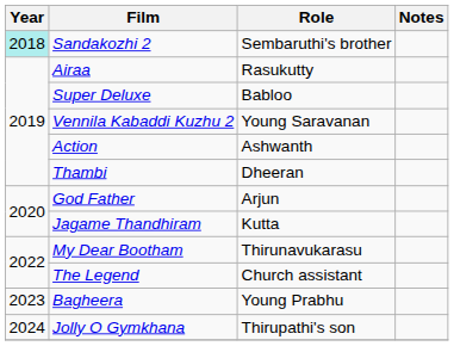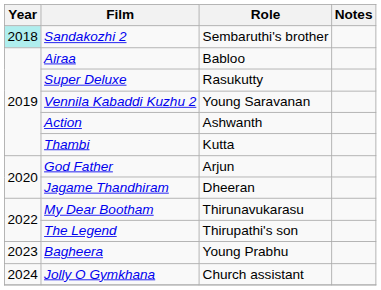 <table class="wikitable sortable">
 <tr>
 <th>Year</th>
 <th>Film</th>
 <th>Role</th>
 <th>Notes</th>
 </tr>
 <tr>
 <td style="background: paleturquoise;">2018</td>
 <td><em><a href='#'>Sandakozhi 2</a></em></td>
 <td>Sembaruthi's brother</td>
 <td></td>
 </tr>
 <tr>
 <td rowspan=5>2019</td>
 <td><em><a href='#'>Airaa</a></em></td>
-<td>Rasukutty</td>
+<td>Babloo</td>
 <td></td>
 </tr>
 <tr>
 <td><em><a href='#'>Super Deluxe</a></em></td>
-<td>Babloo</td>
+<td>Rasukutty</td>
 <td></td>
 </tr>
 <tr>
 <td><em><a href='#'>Vennila Kabaddi Kuzhu 2</a></em></td>
 <td>Young Saravanan</td>
 <td></td>
 </tr>
 <tr>
 <td><em><a href='#'>Action</a></em></td>
 <td>Ashwanth</td>
 <td></td>
 </tr>
 <tr>
 <td><em><a href='#'>Thambi</a></em></td>
-<td>Dheeran</td>
+<td>Kutta</td>
 <td></td>
 </tr>
 <tr>
 <td rowspan=2>2020</td>
 <td><em><a href='#'>God Father</a></em></td>
 <td>Arjun</td>
 <td></td>
 </tr>
 <tr>
 <td><em><a href='#'>Jagame Thandhiram</a></em></td>
-<td>Kutta</td>
+<td>Dheeran</td>
 <td></td>
 </tr>
 <tr>
 <td rowspan=2>2022</td>
 <td><em><a href='#'>My Dear Bootham</a></em></td>
 <td>Thirunavukarasu</td>
 <td></td>
 </tr>
 <tr>
 <td><a href='#'><em>The Legend</em></a></td>
-<td>Church assistant</td>
+<td>Thirupathi's son</td>
 <td></td>
 </tr>
 <tr>
 <td>2023</td>
 <td><em><a href='#'>Bagheera</a></em></td>
 <td>Young Prabhu</td>
 </tr>
 <tr>
 <td>2024</td>
 <td><em><a href='#'>Jolly O Gymkhana</a></em></td>
-<td>Thirupathi's son</td>
+<td>Church assistant</td>
 <td></td>
 </tr>
 <tr>
 </tr>
 </table>
